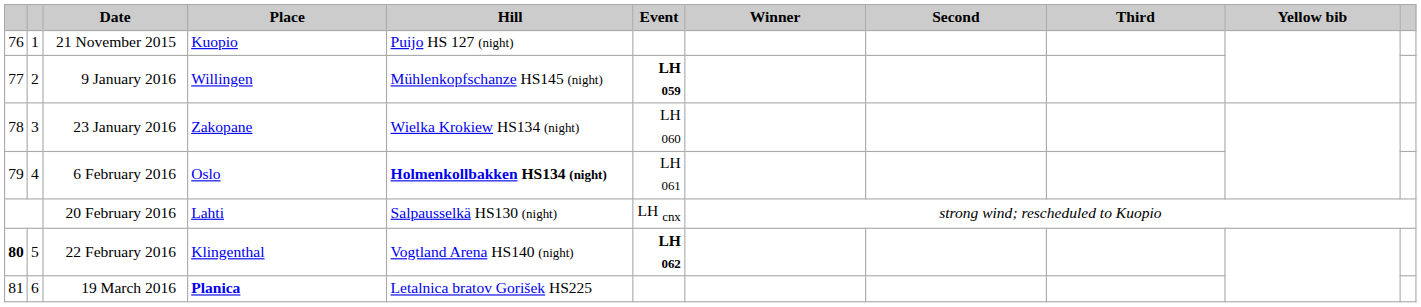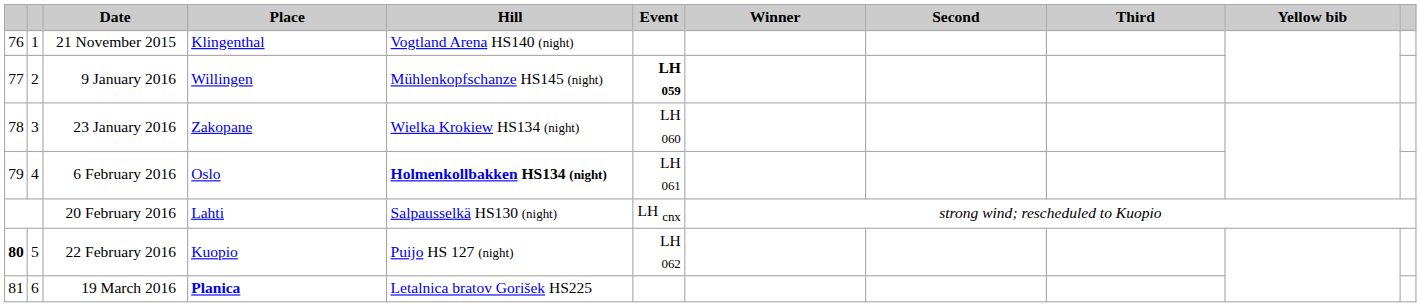 <table class="wikitable plainrowheaders" style="background:#fff; font-size:86%; line-height:16px; border:grey solid 1px; border-collapse:collapse;">
 <tr>
 <th scope="col" style="background:#ccc; width=20 px;"></th>
 <th scope="col" style="background:#ccc; width=30 px;"></th>
 <th scope="col" style="background:#ccc; width:140px;">Date</th>
 <th scope="col" style="background:#ccc; width:200px;">Place</th>
 <th scope="col" style="background:#ccc; width:240px;">Hill</th>
 <th scope="col" style="background:#ccc; width:40px;">Event</th>
 <th scope="col" style="background:#ccc; width:185px;">Winner</th>
 <th scope="col" style="background:#ccc; width:185px;">Second</th>
 <th scope="col" style="background:#ccc; width:185px;">Third</th>
 <th scope="col" style="background:#ccc; width:180px;">Yellow bib</th>
 <th scope="col" style="background:#ccc; width:10px;"></th>
 </tr>
 <tr>
 <td align=center>76</td>
 <td align=center>1</td>
 <td align=right>21 November 2015  </td>
-<td> <a href='#'>Kuopio</a></td>
-<td><a href='#'>Puijo</a> HS 127 <small>(night)</small></td>
+<td> <a href='#'>Klingenthal</a></td>
+<td><a href='#'>Vogtland Arena</a> HS140 <small>(night)</small></td>
 <td align=right></td>
 <td></td>
 <td></td>
 <td></td>
 <td rowspan=2></td>
 <td></td>
 </tr>
 <tr>
 <td align=center>77</td>
 <td align=center>2</td>
 <td align=right><small></small><small></small>9 January 2016  </td>
 <td> <a href='#'>Willingen</a></td>
 <td><a href='#'>Mühlenkopfschanze</a> HS145 <small>(night)</small></td>
 <td align=right><strong>LH <sub>059</sub></strong></td>
 <td></td>
 <td></td>
 <td></td>
 <td></td>
 </tr>
 <tr>
 <td align=center>78</td>
 <td align=center>3</td>
 <td align=right>23 January 2016  </td>
 <td> <a href='#'>Zakopane</a></td>
 <td><a href='#'>Wielka Krokiew</a> HS134 <small>(night)</small></td>
 <td align=right>LH <sub>060</sub></td>
 <td></td>
 <td></td>
 <td></td>
 <td rowspan=2></td>
 <td></td>
 </tr>
 <tr>
 <td align=center>79</td>
 <td align=center>4</td>
 <td align=right>6 February 2016  </td>
 <td> <a href='#'>Oslo</a></td>
 <td><strong><a href='#'>Holmenkollbakken</a> HS134 <small>(night)</small></strong></td>
 <td align=right>LH <sub>061</sub></td>
 <td></td>
 <td></td>
 <td></td>
 <td></td>
 </tr>
 <tr>
 <td colspan=2></td>
 <td align=right>20 February 2016  </td>
 <td> <a href='#'>Lahti</a></td>
 <td><a href='#'>Salpausselkä</a> HS130 <small>(night)</small></td>
 <td align=right>LH <sub>cnx</sub></td>
 <td colspan=5 align=center><em>strong wind; rescheduled to Kuopio</em></td>
 </tr>
 <tr>
 <td align=center><strong>80</strong></td>
 <td align=center>5</td>
 <td align=right><small></small>22 February 2016  </td>
-<td> <a href='#'>Klingenthal</a></td>
-<td><a href='#'>Vogtland Arena</a> HS140 <small>(night)</small></td>
-<td align=right><strong>LH <sub>062</sub></strong></td>
+<td> <a href='#'>Kuopio</a></td>
+<td><a href='#'>Puijo</a> HS 127 <small>(night)</small></td>
+<td align=right>LH <sub>062</sub></td>
 <td></td>
 <td></td>
 <td></td>
 <td rowspan=2></td>
 <td></td>
 </tr>
 <tr>
 <td align=center>81</td>
 <td align=center>6</td>
 <td align=right>19 March 2016  </td>
 <td><strong> <a href='#'>Planica</a></strong></td>
 <td><a href='#'>Letalnica bratov Gorišek</a> HS225</td>
 <td align=right></td>
 <td></td>
 <td></td>
 <td></td>
 <td></td>
 </tr>
 </table>
